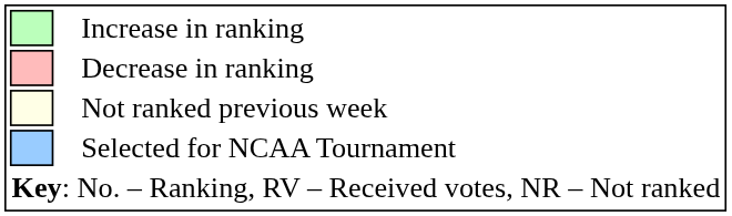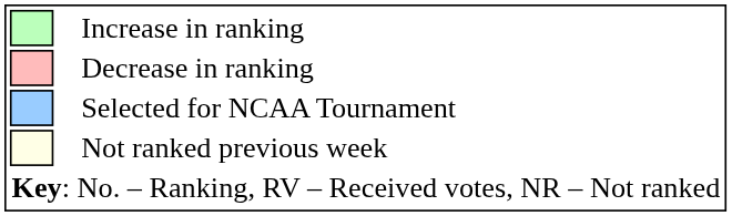 <table style="border:1px solid black;">
 <tr>
 <td style="background:#bbffbb; width:20px; border:1px solid black;"></td>
 <td> </td>
 <td>Increase in ranking</td>
 </tr>
 <tr>
 <td style="background:#ffbbbb; width:20px; border:1px solid black;"></td>
 <td> </td>
 <td>Decrease in ranking</td>
 </tr>
 <tr>
+<td style="background:#9cf; width:20px; border:1px solid black;"></td>
+<td> </td>
+<td>Selected for NCAA Tournament</td>
+</tr>
+<tr>
 <td style="background:#FFFFE6; width:20px; border:1px solid black;"></td>
 <td> </td>
 <td>Not ranked previous week</td>
 </tr>
 <tr>
-<td style="background:#9cf; width:20px; border:1px solid black;"></td>
-<td> </td>
-<td>Selected for NCAA Tournament</td>
-</tr>
-<tr>
 <td colspan="3"><strong>Key</strong>: No. – Ranking, RV – Received votes, NR – Not ranked</td>
 </tr>
 </table>
